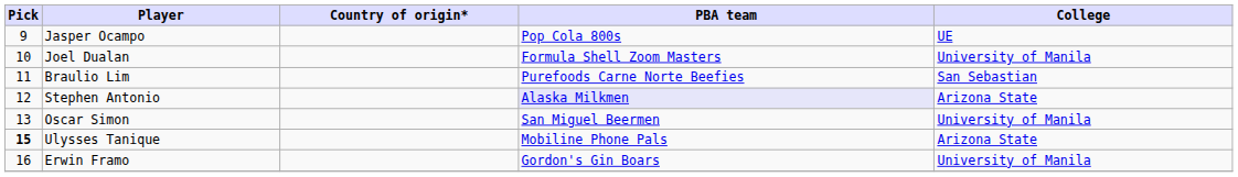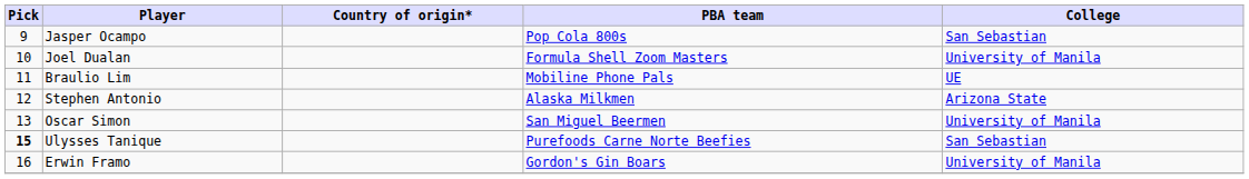 <table class="wikitable">
 <tr>
 <th style="background:#DDDDFF;">Pick</th>
 <th style="background:#DDDDFF;" width="20%">Player</th>
 <th style="background:#DDDDFF;" width="20%">Country of origin*</th>
 <th style="background:#DDDDFF;" width="35%">PBA team</th>
 <th style="background:#DDDDFF;" width="25%">College</th>
 </tr>
 <tr>
 <td align=center>9</td>
 <td>Jasper Ocampo</td>
 <td></td>
 <td><a href='#'>Pop Cola 800s</a></td>
-<td><a href='#'>UE</a></td>
+<td><a href='#'>San Sebastian</a></td>
 </tr>
 <tr>
 <td align=center>10</td>
 <td>Joel Dualan</td>
 <td></td>
 <td><a href='#'>Formula Shell Zoom Masters</a></td>
 <td><a href='#'>University of Manila</a></td>
 </tr>
 <tr>
 <td align=center>11</td>
 <td>Braulio Lim</td>
 <td></td>
-<td><a href='#'>Purefoods Carne Norte Beefies</a></td>
-<td><a href='#'>San Sebastian</a></td>
+<td><a href='#'>Mobiline Phone Pals</a></td>
+<td><a href='#'>UE</a></td>
 </tr>
 <tr>
 <td align=center>12</td>
 <td>Stephen Antonio</td>
 <td></td>
-<td style="background: lavender;"><a href='#'>Alaska Milkmen</a></td>
+<td><a href='#'>Alaska Milkmen</a></td>
 <td><a href='#'>Arizona State</a></td>
 </tr>
 <tr>
 <td align=center>13</td>
 <td>Oscar Simon</td>
 <td></td>
 <td><a href='#'>San Miguel Beermen</a></td>
 <td><a href='#'>University of Manila</a></td>
 </tr>
 <tr>
 <td align=center><strong>15</strong></td>
 <td>Ulysses Tanique</td>
 <td></td>
-<td><a href='#'>Mobiline Phone Pals</a></td>
-<td><a href='#'>Arizona State</a></td>
+<td><a href='#'>Purefoods Carne Norte Beefies</a></td>
+<td><a href='#'>San Sebastian</a></td>
 </tr>
 <tr>
 <td align=center>16</td>
 <td>Erwin Framo</td>
 <td></td>
 <td><a href='#'>Gordon's Gin Boars</a></td>
 <td><a href='#'>University of Manila</a></td>
 </tr>
 <tr>
 </tr>
 </table>
